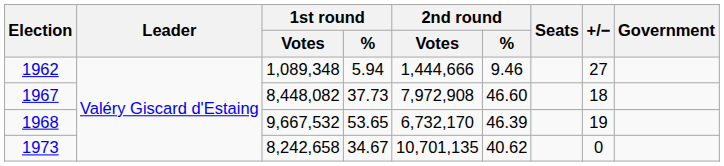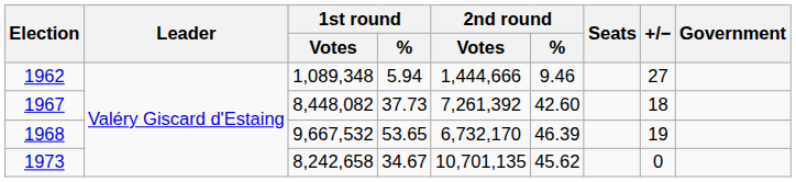 <table class="wikitable" style="text-align:center">
 <tr>
 <th rowspan="2">Election</th>
 <th rowspan="2">Leader</th>
 <th colspan="2">1st round</th>
 <th colspan="2">2nd round</th>
 <th rowspan="2">Seats</th>
 <th rowspan="2">+/−</th>
 <th rowspan="2">Government</th>
 </tr>
 <tr>
 <th>Votes</th>
 <th>%</th>
 <th>Votes</th>
 <th>%</th>
 </tr>
 <tr>
 <td><a href='#'>1962</a></td>
 <td rowspan="4"><a href='#'>Valéry Giscard d'Estaing</a></td>
 <td>1,089,348</td>
 <td>5.94</td>
 <td>1,444,666</td>
 <td>9.46</td>
 <td></td>
 <td> 27</td>
 <td></td>
 </tr>
 <tr>
 <td><a href='#'>1967</a></td>
 <td>8,448,082</td>
 <td>37.73</td>
-<td>7,972,908</td>
-<td>46.60</td>
+<td>7,261,392</td>
+<td>42.60</td>
 <td></td>
 <td> 18</td>
 <td></td>
 </tr>
 <tr>
 <td><a href='#'>1968</a></td>
 <td>9,667,532</td>
 <td>53.65</td>
 <td>6,732,170</td>
 <td>46.39</td>
 <td></td>
 <td> 19</td>
 <td></td>
 </tr>
 <tr>
 <td><a href='#'>1973</a></td>
 <td>8,242,658</td>
 <td>34.67</td>
 <td>10,701,135</td>
-<td>40.62</td>
+<td>45.62</td>
 <td></td>
 <td> 0</td>
 <td></td>
 </tr>
 </table>
